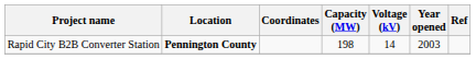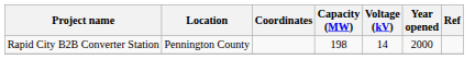 <table class="wikitable sortable" style="font-size:95%; text-align:center;">
 <tr>
 <th>Project name</th>
 <th>Location</th>
 <th>Coordinates</th>
 <th>Capacity<br>(<a href='#'>MW</a>)</th>
 <th>Voltage<br>(<a href='#'>kV</a>)</th>
 <th>Year<br>opened</th>
 <th>Ref</th>
 </tr>
 <tr>
 <td>Rapid City B2B Converter Station</td>
-<td><strong>Pennington County</strong></td>
+<td>Pennington County</td>
 <td></td>
 <td>198</td>
 <td>14</td>
-<td>2003</td>
+<td>2000</td>
 <td></td>
 </tr>
 <tr>
 </tr>
 </table>
